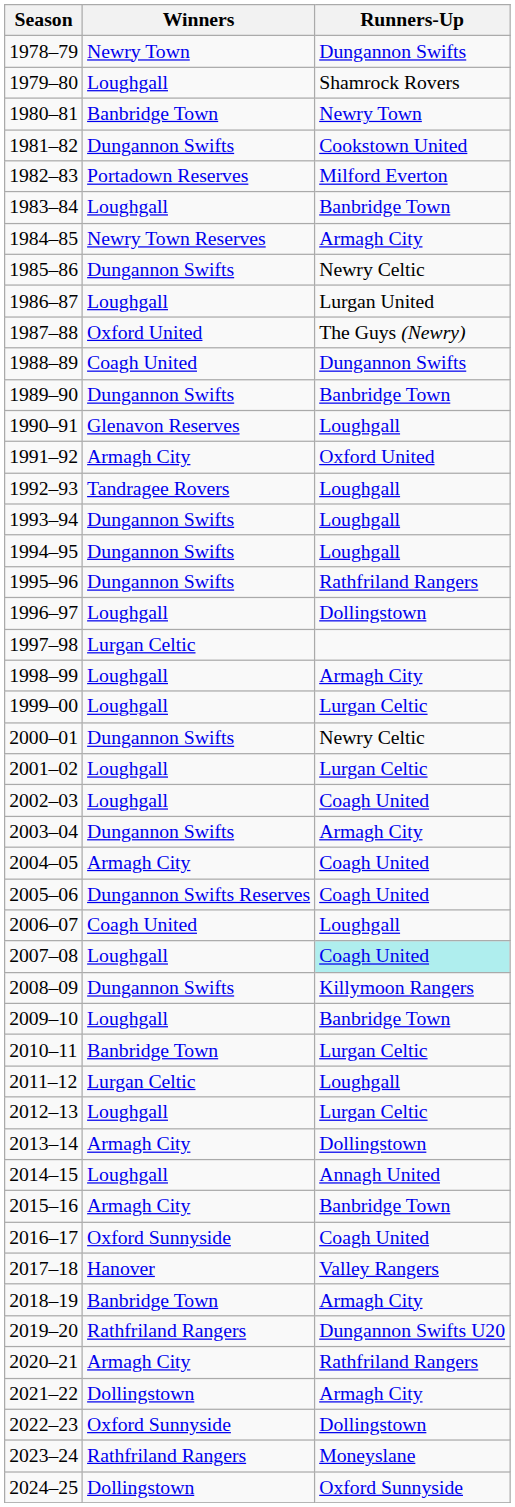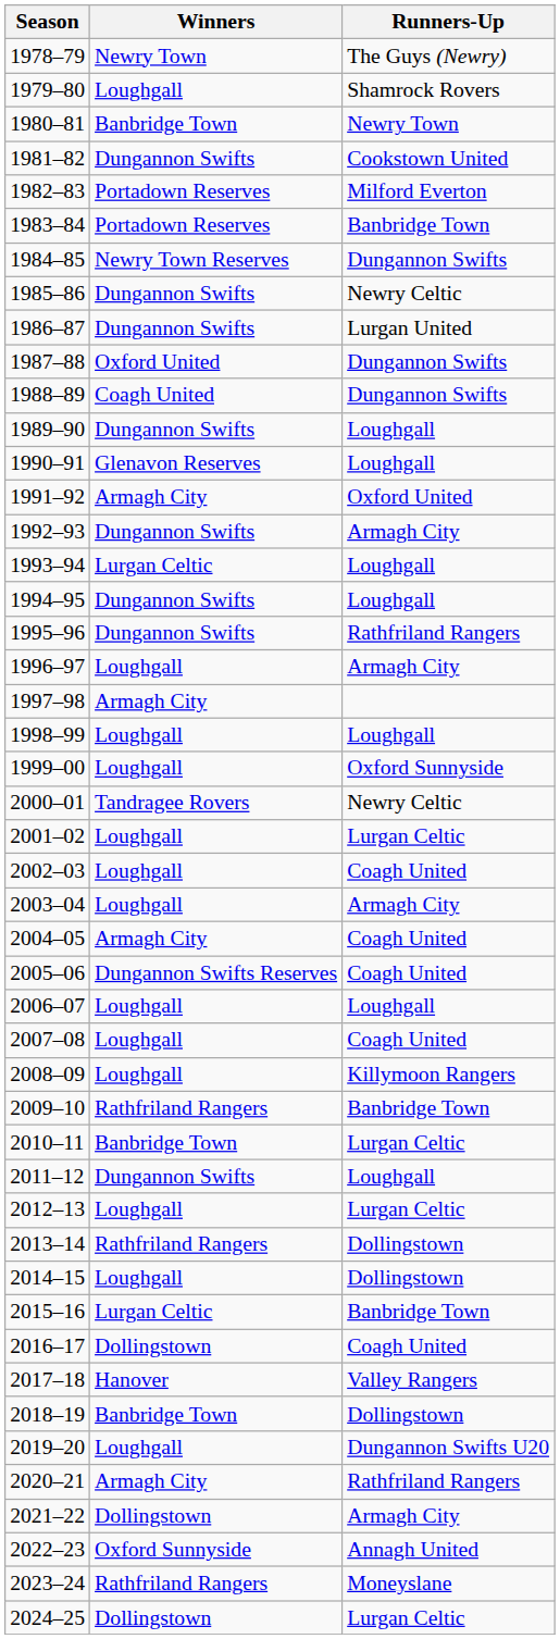 <table class="wikitable">
 <tr>
 <th>Season</th>
 <th>Winners</th>
 <th>Runners-Up</th>
 </tr>
 <tr>
 <td>1978–79</td>
 <td><a href='#'>Newry Town</a></td>
-<td><a href='#'>Dungannon Swifts</a></td>
+<td>The Guys <em>(Newry)</em></td>
 </tr>
 <tr>
 <td>1979–80</td>
 <td><a href='#'>Loughgall</a></td>
 <td>Shamrock Rovers</td>
 </tr>
 <tr>
 <td>1980–81</td>
 <td><a href='#'>Banbridge Town</a></td>
 <td><a href='#'>Newry Town</a></td>
 </tr>
 <tr>
 <td>1981–82</td>
 <td><a href='#'>Dungannon Swifts</a></td>
 <td><a href='#'>Cookstown United</a></td>
 </tr>
 <tr>
 <td>1982–83</td>
 <td><a href='#'>Portadown Reserves</a></td>
 <td><a href='#'>Milford Everton</a></td>
 </tr>
 <tr>
 <td>1983–84</td>
-<td><a href='#'>Loughgall</a></td>
+<td><a href='#'>Portadown Reserves</a></td>
 <td><a href='#'>Banbridge Town</a></td>
 </tr>
 <tr>
 <td>1984–85</td>
 <td><a href='#'>Newry Town Reserves</a></td>
-<td><a href='#'>Armagh City</a></td>
+<td><a href='#'>Dungannon Swifts</a></td>
 </tr>
 <tr>
 <td>1985–86</td>
 <td><a href='#'>Dungannon Swifts</a></td>
 <td>Newry Celtic</td>
 </tr>
 <tr>
 <td>1986–87</td>
-<td><a href='#'>Loughgall</a></td>
+<td><a href='#'>Dungannon Swifts</a></td>
 <td>Lurgan United</td>
 </tr>
 <tr>
 <td>1987–88</td>
 <td><a href='#'>Oxford United</a></td>
-<td>The Guys <em>(Newry)</em></td>
+<td><a href='#'>Dungannon Swifts</a></td>
 </tr>
 <tr>
 <td>1988–89</td>
 <td><a href='#'>Coagh United</a></td>
 <td><a href='#'>Dungannon Swifts</a></td>
 </tr>
 <tr>
 <td>1989–90</td>
 <td><a href='#'>Dungannon Swifts</a></td>
-<td><a href='#'>Banbridge Town</a></td>
+<td><a href='#'>Loughgall</a></td>
 </tr>
 <tr>
 <td>1990–91</td>
 <td><a href='#'>Glenavon Reserves</a></td>
 <td><a href='#'>Loughgall</a></td>
 </tr>
 <tr>
 <td>1991–92</td>
 <td><a href='#'>Armagh City</a></td>
 <td><a href='#'>Oxford United</a></td>
 </tr>
 <tr>
 <td>1992–93</td>
-<td><a href='#'>Tandragee Rovers</a></td>
-<td><a href='#'>Loughgall</a></td>
+<td><a href='#'>Dungannon Swifts</a></td>
+<td><a href='#'>Armagh City</a></td>
 </tr>
 <tr>
 <td>1993–94</td>
-<td><a href='#'>Dungannon Swifts</a></td>
+<td><a href='#'>Lurgan Celtic</a></td>
 <td><a href='#'>Loughgall</a></td>
 </tr>
 <tr>
 <td>1994–95</td>
 <td><a href='#'>Dungannon Swifts</a></td>
 <td><a href='#'>Loughgall</a></td>
 </tr>
 <tr>
 <td>1995–96</td>
 <td><a href='#'>Dungannon Swifts</a></td>
 <td><a href='#'>Rathfriland Rangers</a></td>
 </tr>
 <tr>
 <td>1996–97</td>
 <td><a href='#'>Loughgall</a></td>
-<td><a href='#'>Dollingstown</a></td>
+<td><a href='#'>Armagh City</a></td>
 </tr>
 <tr>
 <td>1997–98</td>
-<td><a href='#'>Lurgan Celtic</a></td>
+<td><a href='#'>Armagh City</a></td>
 <td></td>
 </tr>
 <tr>
 <td>1998–99</td>
 <td><a href='#'>Loughgall</a></td>
-<td><a href='#'>Armagh City</a></td>
+<td><a href='#'>Loughgall</a></td>
 </tr>
 <tr>
 <td>1999–00</td>
 <td><a href='#'>Loughgall</a></td>
-<td><a href='#'>Lurgan Celtic</a></td>
+<td><a href='#'>Oxford Sunnyside</a></td>
 </tr>
 <tr>
 <td>2000–01</td>
-<td><a href='#'>Dungannon Swifts</a></td>
+<td><a href='#'>Tandragee Rovers</a></td>
 <td>Newry Celtic</td>
 </tr>
 <tr>
 <td>2001–02</td>
 <td><a href='#'>Loughgall</a></td>
 <td><a href='#'>Lurgan Celtic</a></td>
 </tr>
 <tr>
 <td>2002–03</td>
 <td><a href='#'>Loughgall</a></td>
 <td><a href='#'>Coagh United</a></td>
 </tr>
 <tr>
 <td>2003–04</td>
-<td><a href='#'>Dungannon Swifts</a></td>
+<td><a href='#'>Loughgall</a></td>
 <td><a href='#'>Armagh City</a></td>
 </tr>
 <tr>
 <td>2004–05</td>
 <td><a href='#'>Armagh City</a></td>
 <td><a href='#'>Coagh United</a></td>
 </tr>
 <tr>
 <td>2005–06</td>
 <td><a href='#'>Dungannon Swifts Reserves</a></td>
 <td><a href='#'>Coagh United</a></td>
 </tr>
 <tr>
 <td>2006–07</td>
-<td><a href='#'>Coagh United</a></td>
+<td><a href='#'>Loughgall</a></td>
 <td><a href='#'>Loughgall</a></td>
 </tr>
 <tr>
 <td>2007–08</td>
 <td><a href='#'>Loughgall</a></td>
-<td style="background: paleturquoise;"><a href='#'>Coagh United</a></td>
+<td><a href='#'>Coagh United</a></td>
 </tr>
 <tr>
 <td>2008–09</td>
-<td><a href='#'>Dungannon Swifts</a></td>
+<td><a href='#'>Loughgall</a></td>
 <td><a href='#'>Killymoon Rangers</a></td>
 </tr>
 <tr>
 <td>2009–10</td>
-<td><a href='#'>Loughgall</a></td>
+<td><a href='#'>Rathfriland Rangers</a></td>
 <td><a href='#'>Banbridge Town</a></td>
 </tr>
 <tr>
 <td>2010–11</td>
 <td><a href='#'>Banbridge Town</a></td>
 <td><a href='#'>Lurgan Celtic</a></td>
 </tr>
 <tr>
 <td>2011–12</td>
-<td><a href='#'>Lurgan Celtic</a></td>
+<td><a href='#'>Dungannon Swifts</a></td>
 <td><a href='#'>Loughgall</a></td>
 </tr>
 <tr>
 <td>2012–13</td>
 <td><a href='#'>Loughgall</a></td>
 <td><a href='#'>Lurgan Celtic</a></td>
 </tr>
 <tr>
 <td>2013–14</td>
-<td><a href='#'>Armagh City</a></td>
+<td><a href='#'>Rathfriland Rangers</a></td>
 <td><a href='#'>Dollingstown</a></td>
 </tr>
 <tr>
 <td>2014–15</td>
 <td><a href='#'>Loughgall</a></td>
-<td><a href='#'>Annagh United</a></td>
+<td><a href='#'>Dollingstown</a></td>
 </tr>
 <tr>
 <td>2015–16</td>
-<td><a href='#'>Armagh City</a></td>
+<td><a href='#'>Lurgan Celtic</a></td>
 <td><a href='#'>Banbridge Town</a></td>
 </tr>
 <tr>
 <td>2016–17</td>
-<td><a href='#'>Oxford Sunnyside</a></td>
+<td><a href='#'>Dollingstown</a></td>
 <td><a href='#'>Coagh United</a></td>
 </tr>
 <tr>
 <td>2017–18</td>
 <td><a href='#'>Hanover</a></td>
 <td><a href='#'>Valley Rangers</a></td>
 </tr>
 <tr>
 <td>2018–19</td>
 <td><a href='#'>Banbridge Town</a></td>
-<td><a href='#'>Armagh City</a></td>
+<td><a href='#'>Dollingstown</a></td>
 </tr>
 <tr>
 <td>2019–20</td>
-<td><a href='#'>Rathfriland Rangers</a></td>
+<td><a href='#'>Loughgall</a></td>
 <td><a href='#'>Dungannon Swifts U20</a></td>
 </tr>
 <tr>
 <td>2020–21</td>
 <td><a href='#'>Armagh City</a></td>
 <td><a href='#'>Rathfriland Rangers</a></td>
 </tr>
 <tr>
 <td>2021–22</td>
 <td><a href='#'>Dollingstown</a></td>
 <td><a href='#'>Armagh City</a></td>
 </tr>
 <tr>
 <td>2022–23</td>
 <td><a href='#'>Oxford Sunnyside</a></td>
-<td><a href='#'>Dollingstown</a></td>
+<td><a href='#'>Annagh United</a></td>
 </tr>
 <tr>
 <td>2023–24</td>
 <td><a href='#'>Rathfriland Rangers</a></td>
 <td><a href='#'>Moneyslane</a></td>
 </tr>
 <tr>
 <td>2024–25</td>
 <td><a href='#'>Dollingstown</a></td>
-<td><a href='#'>Oxford Sunnyside</a></td>
+<td><a href='#'>Lurgan Celtic</a></td>
 </tr>
 </table>
